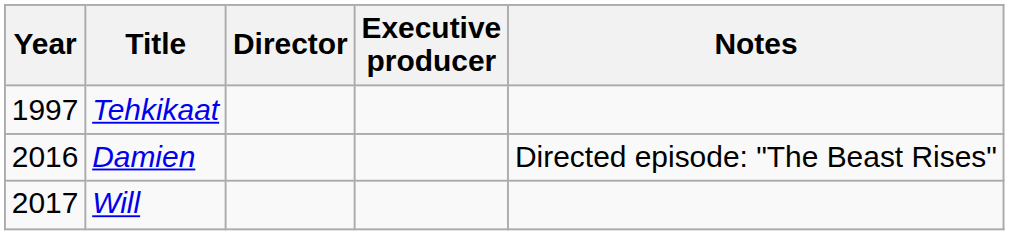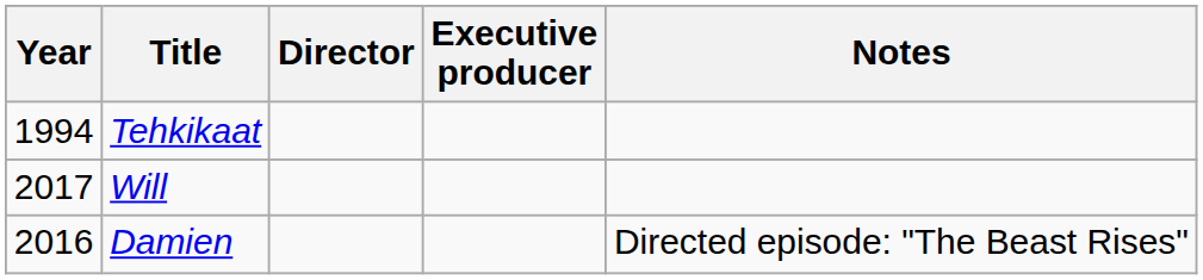 <table class="wikitable">
 <tr>
 <th>Year</th>
 <th>Title</th>
 <th>Director</th>
 <th>Executive<br>producer</th>
 <th>Notes</th>
 </tr>
 <tr>
-<td>1997</td>
+<td>1994</td>
 <td><em><a href='#'>Tehkikaat</a></em></td>
+<td></td>
+<td></td>
+<td></td>
+</tr>
+<tr>
+<td>2017</td>
+<td><em><a href='#'>Will</a></em></td>
 <td></td>
 <td></td>
 <td></td>
 </tr>
 <tr>
 <td>2016</td>
 <td><em><a href='#'>Damien</a></em></td>
 <td></td>
 <td></td>
 <td>Directed episode: "The Beast Rises"</td>
 </tr>
-<tr>
-<td>2017</td>
-<td><em><a href='#'>Will</a></em></td>
-<td></td>
-<td></td>
-<td></td>
-</tr>
 </table>
